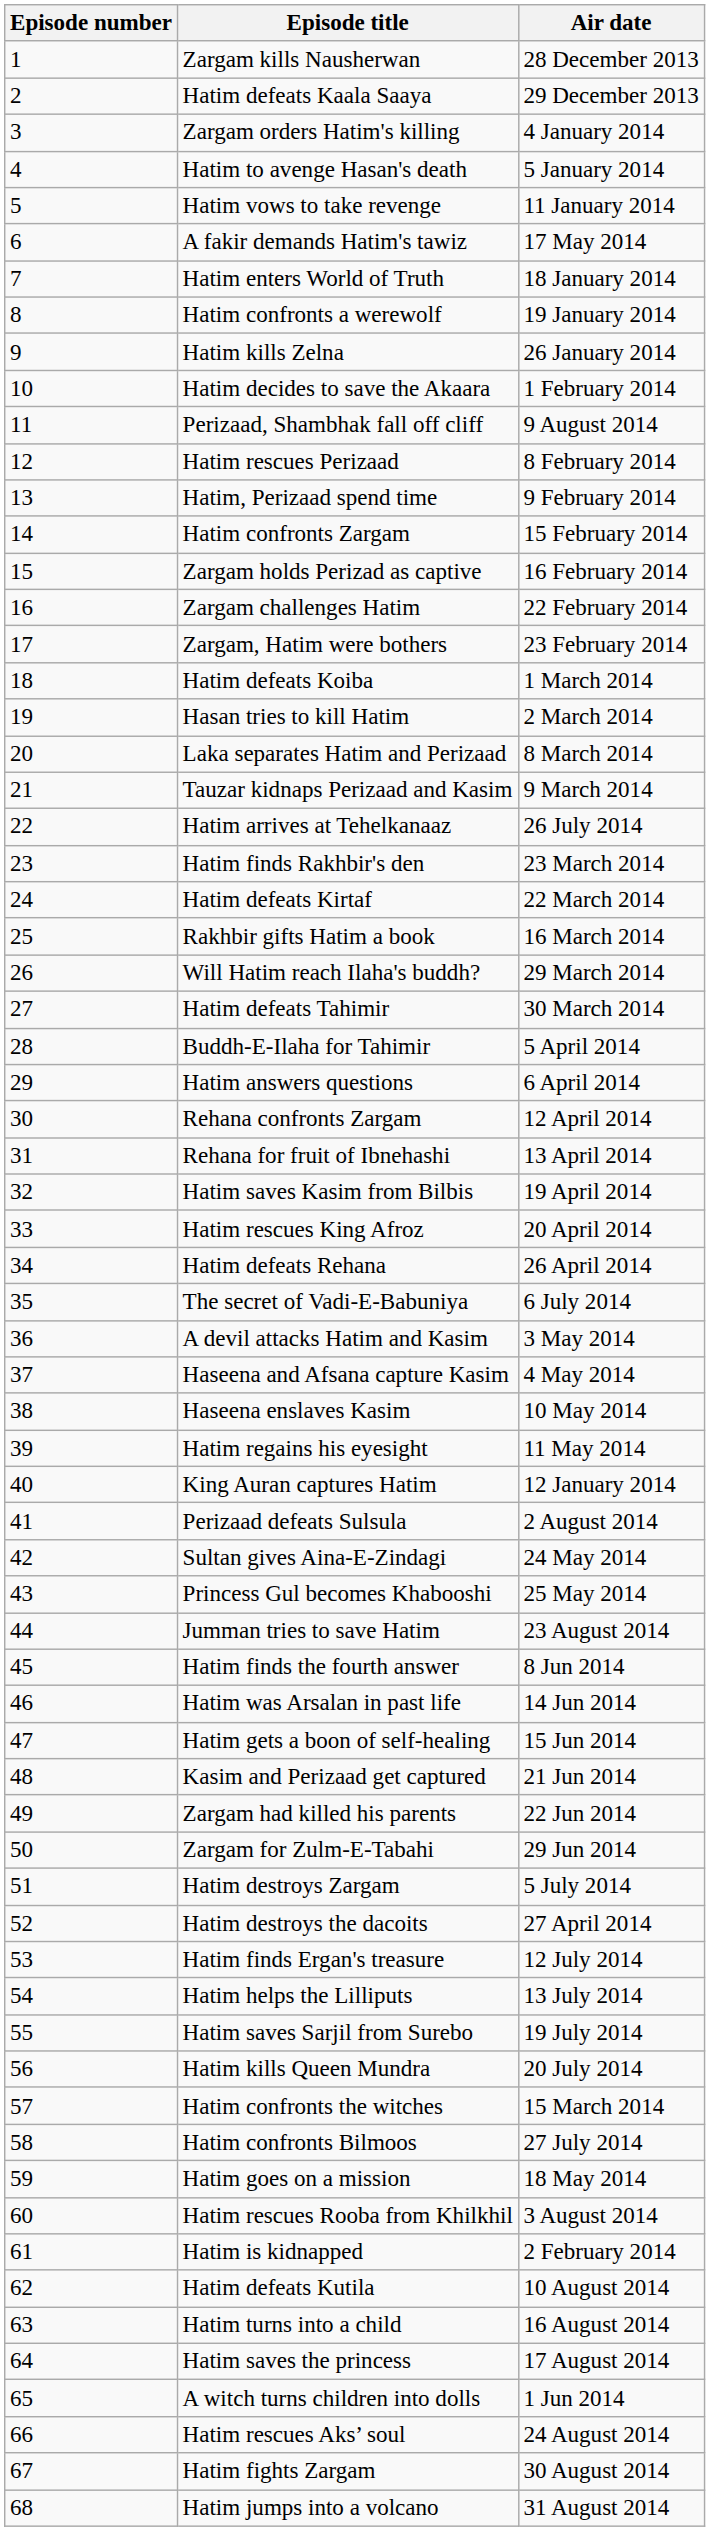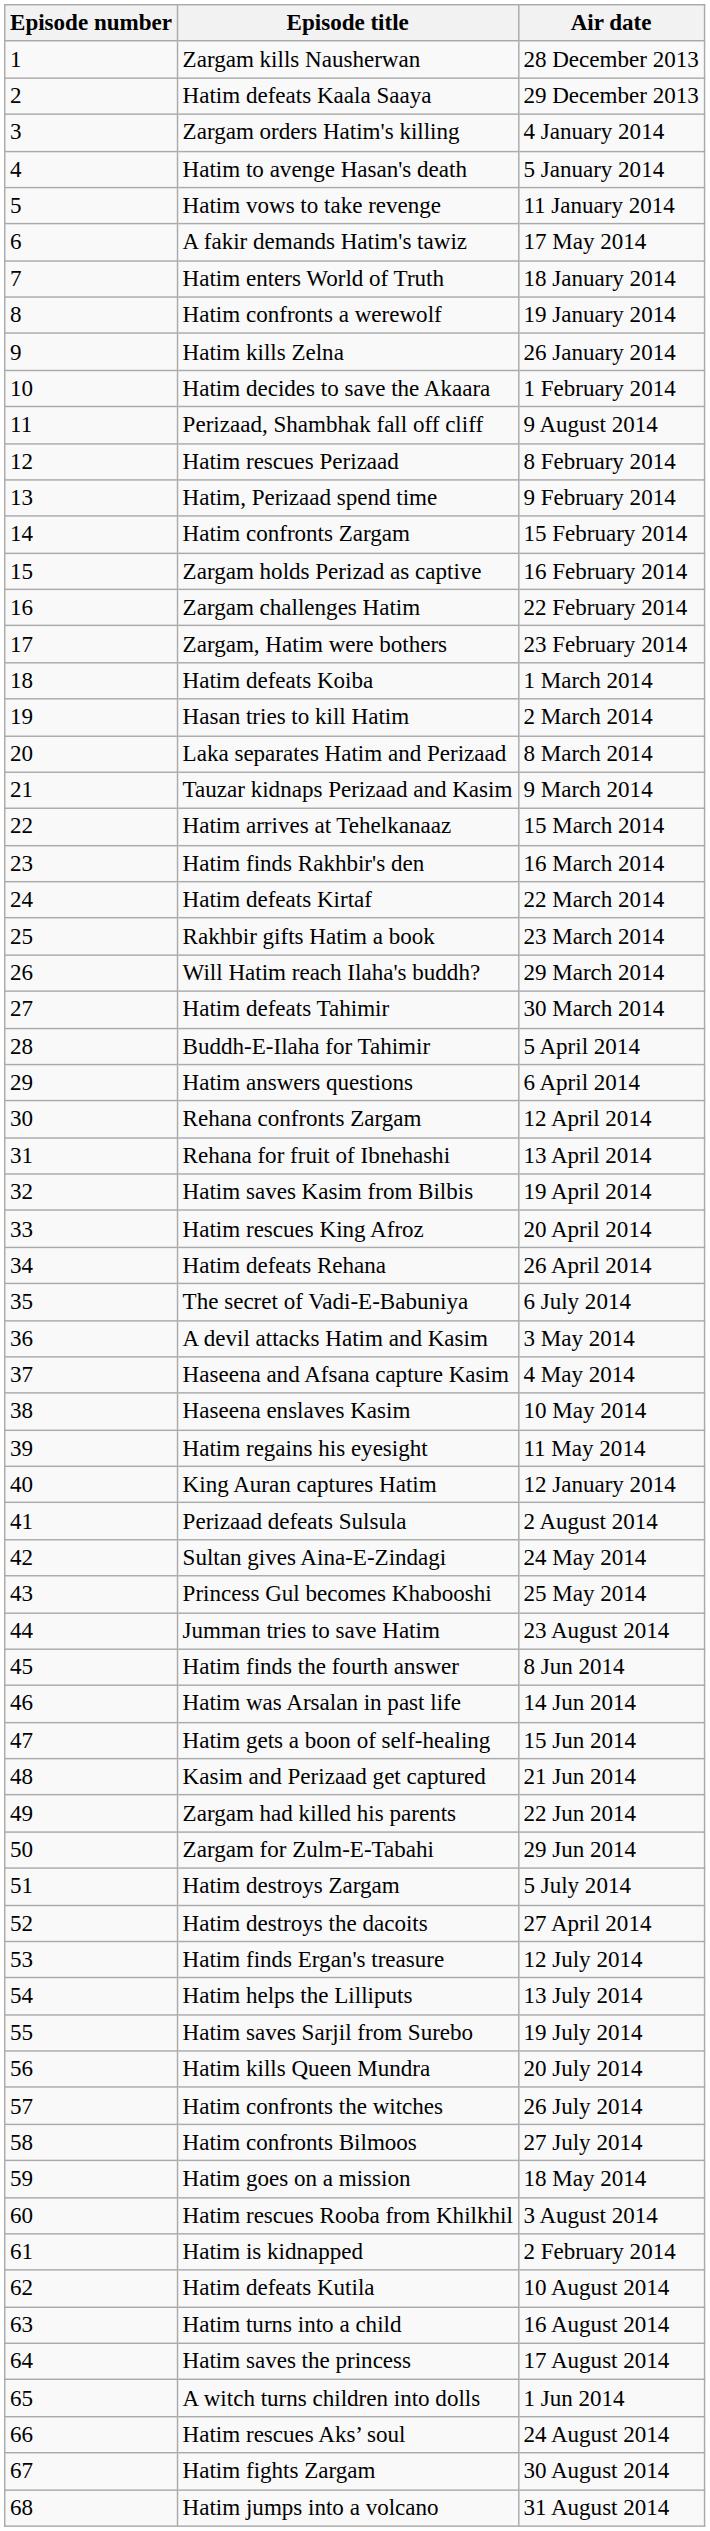 <table class="wikitable"l|+>
 <tr>
 <th>Episode number</th>
 <th>Episode title</th>
 <th>Air date</th>
 </tr>
 <tr>
 <td>1</td>
 <td>Zargam kills Nausherwan</td>
 <td>28 December 2013</td>
 </tr>
 <tr>
 <td>2</td>
 <td>Hatim defeats Kaala Saaya</td>
 <td>29 December 2013</td>
 </tr>
 <tr>
 <td>3</td>
 <td>Zargam orders Hatim's killing</td>
 <td>4 January 2014</td>
 </tr>
 <tr>
 <td>4</td>
 <td>Hatim to avenge Hasan's death</td>
 <td>5 January 2014</td>
 </tr>
 <tr>
 <td>5</td>
 <td>Hatim vows to take revenge</td>
 <td>11 January 2014</td>
 </tr>
 <tr>
 <td>6</td>
 <td>A fakir demands Hatim's tawiz</td>
 <td>17 May 2014</td>
 </tr>
 <tr>
 <td>7</td>
 <td>Hatim enters World of Truth</td>
 <td>18 January 2014</td>
 </tr>
 <tr>
 <td>8</td>
 <td>Hatim confronts a werewolf</td>
 <td>19 January 2014</td>
 </tr>
 <tr>
 <td>9</td>
 <td>Hatim kills Zelna</td>
 <td>26 January 2014</td>
 </tr>
 <tr>
 <td>10</td>
 <td>Hatim decides to save the Akaara</td>
 <td>1 February 2014</td>
 </tr>
 <tr>
 <td>11</td>
 <td>Perizaad, Shambhak fall off cliff</td>
 <td>9 August 2014</td>
 </tr>
 <tr>
 <td>12</td>
 <td>Hatim rescues Perizaad</td>
 <td>8 February 2014</td>
 </tr>
 <tr>
 <td>13</td>
 <td>Hatim, Perizaad spend time</td>
 <td>9 February 2014</td>
 </tr>
 <tr>
 <td>14</td>
 <td>Hatim confronts Zargam</td>
 <td>15 February 2014</td>
 </tr>
 <tr>
 <td>15</td>
 <td>Zargam holds Perizad as captive</td>
 <td>16 February 2014</td>
 </tr>
 <tr>
 <td>16</td>
 <td>Zargam challenges Hatim</td>
 <td>22 February 2014</td>
 </tr>
 <tr>
 <td>17</td>
 <td>Zargam, Hatim were bothers</td>
 <td>23 February 2014</td>
 </tr>
 <tr>
 <td>18</td>
 <td>Hatim defeats Koiba</td>
 <td>1 March 2014</td>
 </tr>
 <tr>
 <td>19</td>
 <td>Hasan tries to kill Hatim</td>
 <td>2 March 2014</td>
 </tr>
 <tr>
 <td>20</td>
 <td>Laka separates Hatim and Perizaad</td>
 <td>8 March 2014</td>
 </tr>
 <tr>
 <td>21</td>
 <td>Tauzar kidnaps Perizaad and Kasim</td>
 <td>9 March 2014</td>
 </tr>
 <tr>
 <td>22</td>
 <td>Hatim arrives at Tehelkanaaz</td>
-<td>26 July 2014</td>
+<td>15 March 2014</td>
 </tr>
 <tr>
 <td>23</td>
 <td>Hatim finds Rakhbir's den</td>
-<td>23 March 2014</td>
+<td>16 March 2014</td>
 </tr>
 <tr>
 <td>24</td>
 <td>Hatim defeats Kirtaf</td>
 <td>22 March 2014</td>
 </tr>
 <tr>
 <td>25</td>
 <td>Rakhbir gifts Hatim a book</td>
-<td>16 March 2014</td>
+<td>23 March 2014</td>
 </tr>
 <tr>
 <td>26</td>
 <td>Will Hatim reach Ilaha's buddh?</td>
 <td>29 March 2014</td>
 </tr>
 <tr>
 <td>27</td>
 <td>Hatim defeats Tahimir</td>
 <td>30 March 2014</td>
 </tr>
 <tr>
 <td>28</td>
 <td>Buddh-E-Ilaha for Tahimir</td>
 <td>5 April 2014</td>
 </tr>
 <tr>
 <td>29</td>
 <td>Hatim answers questions</td>
 <td>6 April 2014</td>
 </tr>
 <tr>
 <td>30</td>
 <td>Rehana confronts Zargam</td>
 <td>12 April 2014</td>
 </tr>
 <tr>
 <td>31</td>
 <td>Rehana for fruit of Ibnehashi</td>
 <td>13 April 2014</td>
 </tr>
 <tr>
 <td>32</td>
 <td>Hatim saves Kasim from Bilbis</td>
 <td>19 April 2014</td>
 </tr>
 <tr>
 <td>33</td>
 <td>Hatim rescues King Afroz</td>
 <td>20 April 2014</td>
 </tr>
 <tr>
 <td>34</td>
 <td>Hatim defeats Rehana</td>
 <td>26 April 2014</td>
 </tr>
 <tr>
 <td>35</td>
 <td>The secret of Vadi-E-Babuniya</td>
 <td>6 July 2014</td>
 </tr>
 <tr>
 <td>36</td>
 <td>A devil attacks Hatim and Kasim</td>
 <td>3 May 2014</td>
 </tr>
 <tr>
 <td>37</td>
 <td>Haseena and Afsana capture Kasim</td>
 <td>4 May 2014</td>
 </tr>
 <tr>
 <td>38</td>
 <td>Haseena enslaves Kasim</td>
 <td>10 May 2014</td>
 </tr>
 <tr>
 <td>39</td>
 <td>Hatim regains his eyesight</td>
 <td>11 May 2014</td>
 </tr>
 <tr>
 <td>40</td>
 <td>King Auran captures Hatim</td>
 <td>12 January 2014</td>
 </tr>
 <tr>
 <td>41</td>
 <td>Perizaad defeats Sulsula</td>
 <td>2 August 2014</td>
 </tr>
 <tr>
 <td>42</td>
 <td>Sultan gives Aina-E-Zindagi</td>
 <td>24 May 2014</td>
 </tr>
 <tr>
 <td>43</td>
 <td>Princess Gul becomes Khabooshi</td>
 <td>25 May 2014</td>
 </tr>
 <tr>
 <td>44</td>
 <td>Jumman tries to save Hatim</td>
 <td>23 August 2014</td>
 </tr>
 <tr>
 <td>45</td>
 <td>Hatim finds the fourth answer</td>
 <td>8 Jun 2014</td>
 </tr>
 <tr>
 <td>46</td>
 <td>Hatim was Arsalan in past life</td>
 <td>14 Jun 2014</td>
 </tr>
 <tr>
 <td>47</td>
 <td>Hatim gets a boon of self-healing</td>
 <td>15 Jun 2014</td>
 </tr>
 <tr>
 <td>48</td>
 <td>Kasim and Perizaad get captured</td>
 <td>21 Jun 2014</td>
 </tr>
 <tr>
 <td>49</td>
 <td>Zargam had killed his parents</td>
 <td>22 Jun 2014</td>
 </tr>
 <tr>
 <td>50</td>
 <td>Zargam for Zulm-E-Tabahi</td>
 <td>29 Jun 2014</td>
 </tr>
 <tr>
 <td>51</td>
 <td>Hatim destroys Zargam</td>
 <td>5 July 2014</td>
 </tr>
 <tr>
 <td>52</td>
 <td>Hatim destroys the dacoits</td>
 <td>27 April 2014</td>
 </tr>
 <tr>
 <td>53</td>
 <td>Hatim finds Ergan's treasure</td>
 <td>12 July 2014</td>
 </tr>
 <tr>
 <td>54</td>
 <td>Hatim helps the Lilliputs</td>
 <td>13 July 2014</td>
 </tr>
 <tr>
 <td>55</td>
 <td>Hatim saves Sarjil from Surebo</td>
 <td>19 July 2014</td>
 </tr>
 <tr>
 <td>56</td>
 <td>Hatim kills Queen Mundra</td>
 <td>20 July 2014</td>
 </tr>
 <tr>
 <td>57</td>
 <td>Hatim confronts the witches</td>
-<td>15 March 2014</td>
+<td>26 July 2014</td>
 </tr>
 <tr>
 <td>58</td>
 <td>Hatim confronts Bilmoos</td>
 <td>27 July 2014</td>
 </tr>
 <tr>
 <td>59</td>
 <td>Hatim goes on a mission</td>
 <td>18 May 2014</td>
 </tr>
 <tr>
 <td>60</td>
 <td>Hatim rescues Rooba from Khilkhil</td>
 <td>3 August 2014</td>
 </tr>
 <tr>
 <td>61</td>
 <td>Hatim is kidnapped</td>
 <td>2 February 2014</td>
 </tr>
 <tr>
 <td>62</td>
 <td>Hatim defeats Kutila</td>
 <td>10 August 2014</td>
 </tr>
 <tr>
 <td>63</td>
 <td>Hatim turns into a child</td>
 <td>16 August 2014</td>
 </tr>
 <tr>
 <td>64</td>
 <td>Hatim saves the princess</td>
 <td>17 August 2014</td>
 </tr>
 <tr>
 <td>65</td>
 <td>A witch turns children into dolls</td>
 <td>1 Jun 2014</td>
 </tr>
 <tr>
 <td>66</td>
 <td>Hatim rescues Aks’ soul</td>
 <td>24 August 2014</td>
 </tr>
 <tr>
 <td>67</td>
 <td>Hatim fights Zargam</td>
 <td>30 August 2014</td>
 </tr>
 <tr>
 <td>68</td>
 <td>Hatim jumps into a volcano</td>
 <td>31 August 2014</td>
 </tr>
 </table>
